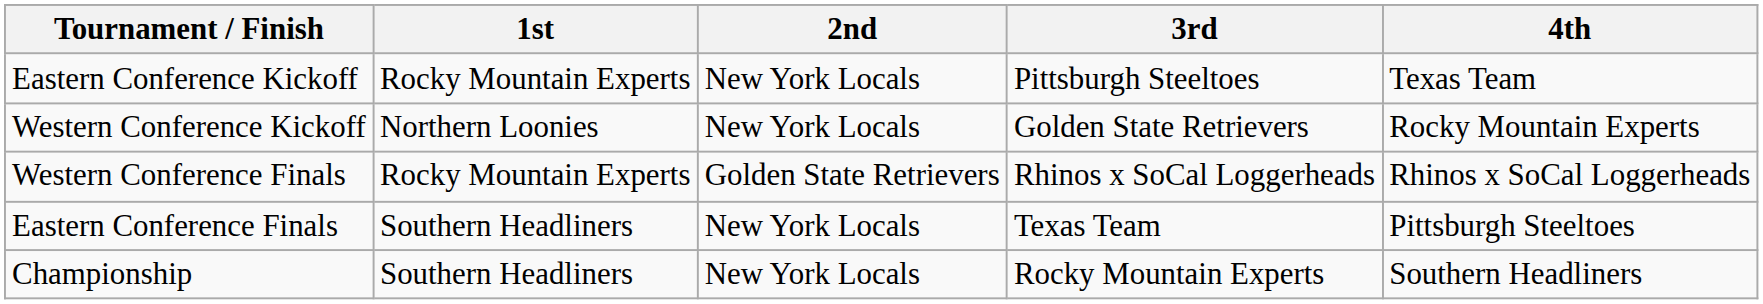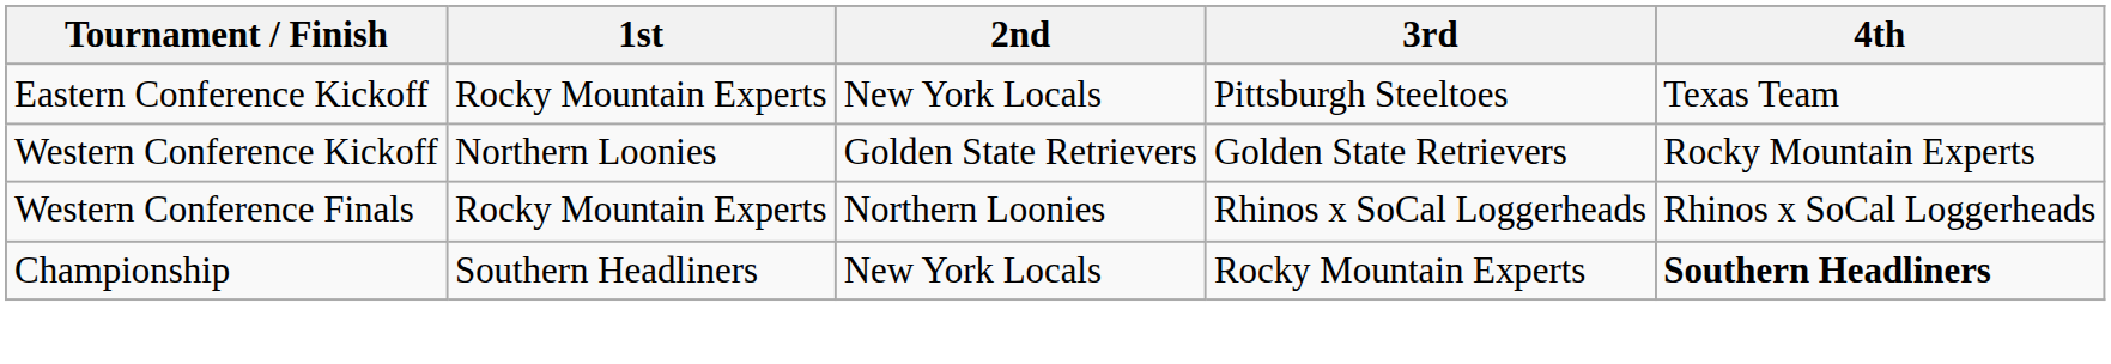 <table class="wikitable">
 <tr>
 <th>Tournament / Finish</th>
 <th>1st</th>
 <th>2nd</th>
 <th>3rd</th>
 <th>4th</th>
 </tr>
 <tr>
 <td>Eastern Conference Kickoff</td>
 <td>Rocky Mountain Experts</td>
 <td>New York Locals</td>
 <td>Pittsburgh Steeltoes</td>
 <td>Texas Team</td>
 </tr>
 <tr>
 <td>Western Conference Kickoff</td>
 <td>Northern Loonies</td>
-<td>New York Locals</td>
+<td>Golden State Retrievers</td>
 <td>Golden State Retrievers</td>
 <td>Rocky Mountain Experts</td>
 </tr>
 <tr>
 <td>Western Conference Finals</td>
 <td>Rocky Mountain Experts</td>
-<td>Golden State Retrievers</td>
+<td>Northern Loonies</td>
 <td>Rhinos x SoCal Loggerheads</td>
 <td>Rhinos x SoCal Loggerheads</td>
-</tr>
-<tr>
-<td>Eastern Conference Finals</td>
-<td>Southern Headliners</td>
-<td>New York Locals</td>
-<td>Texas Team</td>
-<td>Pittsburgh Steeltoes</td>
 </tr>
 <tr>
 <td>Championship</td>
 <td>Southern Headliners</td>
 <td>New York Locals</td>
 <td>Rocky Mountain Experts</td>
-<td>Southern Headliners</td>
+<td><strong>Southern Headliners</strong></td>
 </tr>
 </table>
